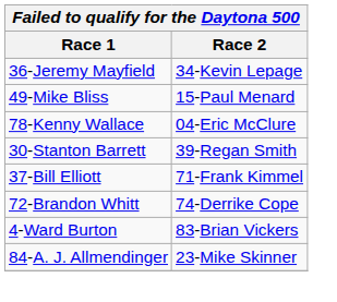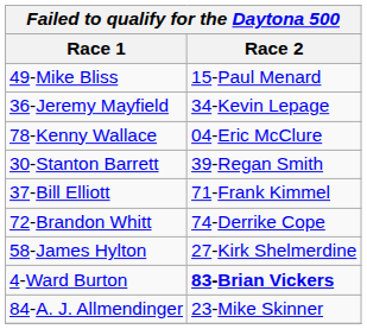 <table class="wikitable">
 <tr>
 <th colspan=2><strong><em>Failed to qualify for the <a href='#'>Daytona 500</a></em></strong></th>
 </tr>
 <tr>
 <th>Race 1</th>
 <th>Race 2</th>
 </tr>
 <tr>
+<td><a href='#'>49</a>-<a href='#'>Mike Bliss</a></td>
+<td><a href='#'>15</a>-<a href='#'>Paul Menard</a></td>
+</tr>
+<tr>
 <td><a href='#'>36</a>-<a href='#'>Jeremy Mayfield</a></td>
 <td><a href='#'>34</a>-<a href='#'>Kevin Lepage</a></td>
-</tr>
-<tr>
-<td><a href='#'>49</a>-<a href='#'>Mike Bliss</a></td>
-<td><a href='#'>15</a>-<a href='#'>Paul Menard</a></td>
 </tr>
 <tr>
 <td><a href='#'>78</a>-<a href='#'>Kenny Wallace</a></td>
 <td><a href='#'>04</a>-<a href='#'>Eric McClure</a></td>
 </tr>
 <tr>
 <td><a href='#'>30</a>-<a href='#'>Stanton Barrett</a></td>
 <td><a href='#'>39</a>-<a href='#'>Regan Smith</a></td>
 </tr>
 <tr>
 <td><a href='#'>37</a>-<a href='#'>Bill Elliott</a></td>
 <td><a href='#'>71</a>-<a href='#'>Frank Kimmel</a></td>
 </tr>
 <tr>
 <td><a href='#'>72</a>-<a href='#'>Brandon Whitt</a></td>
 <td><a href='#'>74</a>-<a href='#'>Derrike Cope</a></td>
 </tr>
 <tr>
+<td><a href='#'>58</a>-<a href='#'>James Hylton</a></td>
+<td><a href='#'>27</a>-<a href='#'>Kirk Shelmerdine</a></td>
+</tr>
+<tr>
 <td><a href='#'>4</a>-<a href='#'>Ward Burton</a></td>
-<td><a href='#'>83</a>-<a href='#'>Brian Vickers</a></td>
+<td><strong><a href='#'>83</a>-<a href='#'>Brian Vickers</a></strong></td>
 </tr>
 <tr>
 <td><a href='#'>84</a>-<a href='#'>A. J. Allmendinger</a></td>
 <td><a href='#'>23</a>-<a href='#'>Mike Skinner</a></td>
 </tr>
 <tr>
 </tr>
 </table>
